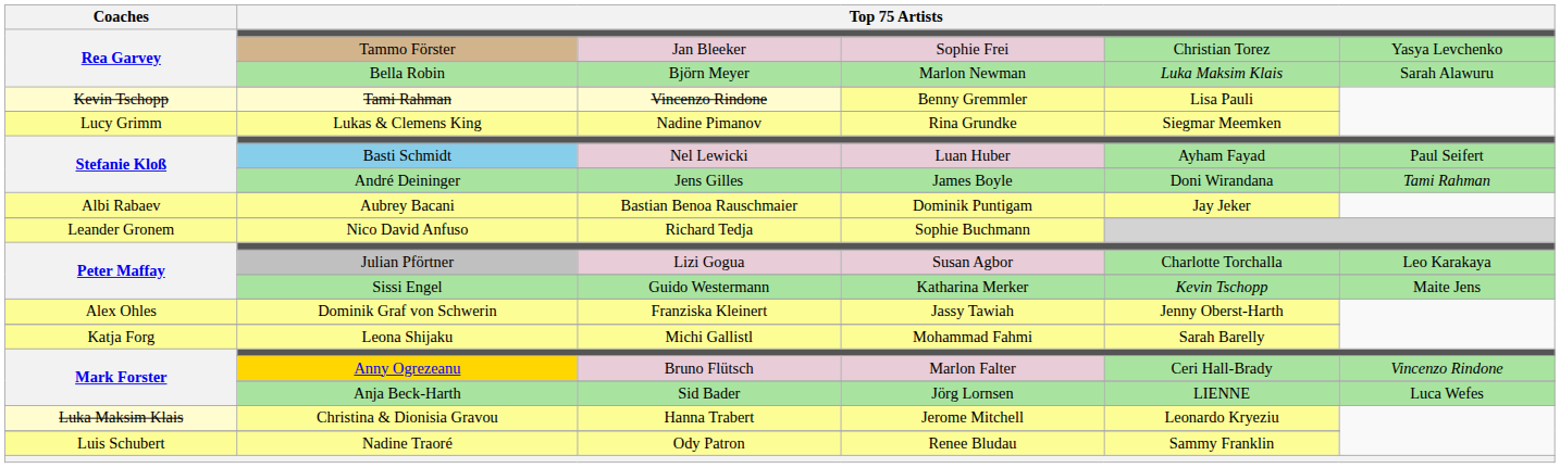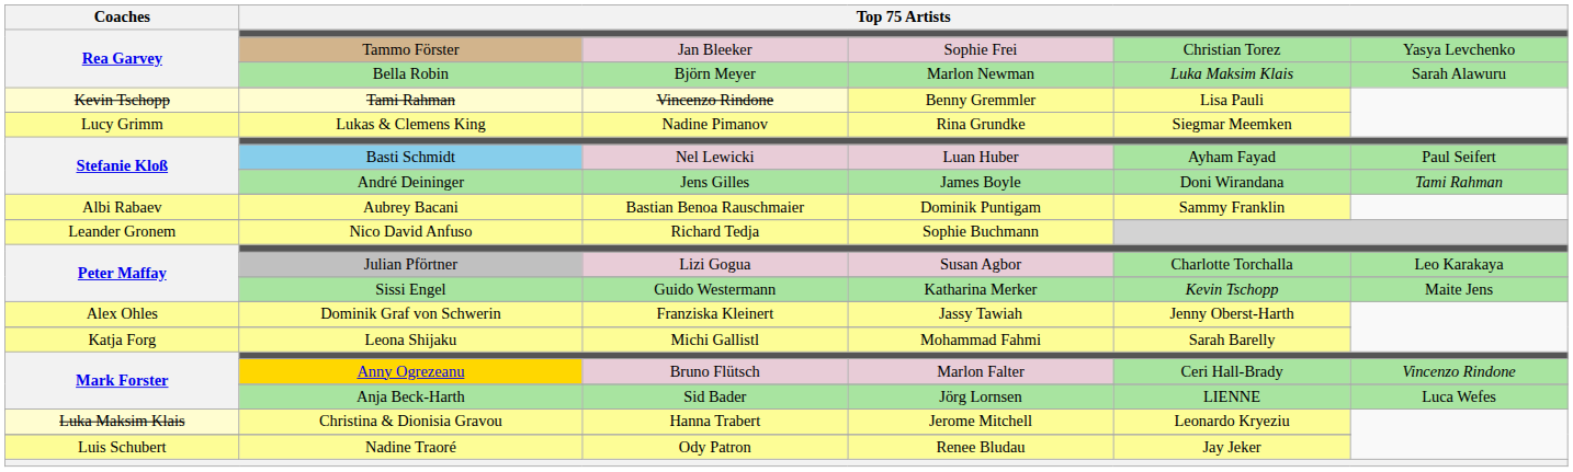 <table class="wikitable" style="text-align:center; width:100%">
 <tr>
 <th scope="col" style="width:15%">Coaches</th>
 <th scope="col" style="width:85%" colspan="5">Top 75 Artists</th>
 </tr>
 <tr>
 <th scope="row" rowspan="5"><a href='#'>Rea Garvey</a></th>
 <td colspan="5" style="background:#555555"></td>
 </tr>
 <tr>
 <td style="background:tan">Tammo Förster</td>
 <td style="width:17%; background:#E8CCD7">Jan Bleeker</td>
 <td style="width:17%; background:#E8CCD7">Sophie Frei</td>
 <td style="background:#A8E4A0">Christian Torez</td>
 <td style="background:#A8E4A0">Yasya Levchenko</td>
 </tr>
 <tr>
 </tr>
 <tr>
 <td style="background:#A8E4A0">Bella Robin</td>
 <td style="background:#A8E4A0">Björn Meyer</td>
 <td style="background:#A8E4A0">Marlon Newman</td>
 <td style="background:#A8E4A0"><em>Luka Maksim Klais</em></td>
 <td style="background:#A8E4A0">Sarah Alawuru</td>
 </tr>
 <tr>
 </tr>
 <tr>
 <td style="background:#FFFDD0"><s>Kevin Tschopp</s></td>
 <td style="background:#FFFDD0"><s>Tami Rahman</s></td>
 <td style="background:#FFFDD0"><s>Vincenzo Rindone</s></td>
 <td style="background:#FDFD96">Benny Gremmler</td>
 <td style="background:#FDFD96">Lisa Pauli</td>
 </tr>
 <tr>
 </tr>
 <tr>
 <td style="background:#FDFD96">Lucy Grimm</td>
 <td style="background:#FDFD96">Lukas & Clemens King</td>
 <td style="background:#FDFD96">Nadine Pimanov</td>
 <td style="background:#FDFD96">Rina Grundke</td>
 <td style="background:#FDFD96">Siegmar Meemken</td>
 </tr>
 <tr>
 <th scope="row" rowspan="5"><a href='#'>Stefanie Kloß</a></th>
 <td colspan="5" style="background:#555555;"></td>
 </tr>
 <tr>
 <td style="background:skyblue">Basti Schmidt</td>
 <td style="background:#E8CCD7">Nel Lewicki</td>
 <td style="background:#E8CCD7">Luan Huber</td>
 <td style="background:#A8E4A0">Ayham Fayad</td>
 <td style="background:#A8E4A0">Paul Seifert</td>
 </tr>
 <tr>
 </tr>
 <tr>
 <td style="background:#A8E4A0">André Deininger</td>
 <td style="background:#A8E4A0">Jens Gilles</td>
 <td style="background:#A8E4A0">James Boyle</td>
 <td style="background:#A8E4A0">Doni Wirandana</td>
 <td style="background:#A8E4A0"><em>Tami Rahman</em></td>
 </tr>
 <tr>
 </tr>
 <tr>
 <td style="background:#FDFD96">Albi Rabaev</td>
 <td style="background:#FDFD96">Aubrey Bacani</td>
 <td style="background:#FDFD96">Bastian Benoa Rauschmaier</td>
 <td style="background:#FDFD96">Dominik Puntigam</td>
-<td style="background:#FDFD96">Jay Jeker</td>
+<td style="background:#FDFD96">Sammy Franklin</td>
 </tr>
 <tr>
 </tr>
 <tr>
 <td style="background:#FDFD96">Leander Gronem</td>
 <td style="background:#FDFD96">Nico David Anfuso</td>
 <td style="background:#FDFD96">Richard Tedja</td>
 <td style="background:#FDFD96">Sophie Buchmann</td>
 <td colspan="2" style="background:lightgrey"></td>
 </tr>
 <tr>
 <th scope="row" rowspan="5"><a href='#'>Peter Maffay</a></th>
 <td colspan="10" style="background:#555555;"></td>
 </tr>
 <tr>
 <td style="background:silver">Julian Pförtner</td>
 <td style="background:#E8CCD7">Lizi Gogua</td>
 <td style="background:#E8CCD7">Susan Agbor</td>
 <td style="background:#A8E4A0">Charlotte Torchalla</td>
 <td style="background:#A8E4A0">Leo Karakaya</td>
 </tr>
 <tr>
 </tr>
 <tr>
 <td style="background:#A8E4A0">Sissi Engel</td>
 <td style="background:#A8E4A0">Guido Westermann</td>
 <td style="background:#A8E4A0">Katharina Merker</td>
 <td style="background:#A8E4A0"><em>Kevin Tschopp</em></td>
 <td style="background:#A8E4A0">Maite Jens</td>
 </tr>
 <tr>
 </tr>
 <tr>
 <td style="background:#FDFD96">Alex Ohles</td>
 <td style="background:#FDFD96">Dominik Graf von Schwerin</td>
 <td style="background:#FDFD96">Franziska Kleinert</td>
 <td style="background:#FDFD96">Jassy Tawiah</td>
 <td style="background:#FDFD96">Jenny Oberst-Harth</td>
 </tr>
 <tr>
 </tr>
 <tr>
 <td style="background:#FDFD96">Katja Forg</td>
 <td style="background:#FDFD96">Leona Shijaku</td>
 <td style="background:#FDFD96">Michi Gallistl</td>
 <td style="background:#FDFD96">Mohammad Fahmi</td>
 <td style="background:#FDFD96">Sarah Barelly</td>
 </tr>
 <tr>
 <th scope="row" rowspan="5"><a href='#'>Mark Forster</a></th>
 <td colspan="5" style="background:#555555;"></td>
 </tr>
 <tr>
 <td style="background:gold"><a href='#'>Anny Ogrezeanu</a></td>
 <td style="background:#E8CCD7">Bruno Flütsch</td>
 <td style="background:#E8CCD7">Marlon Falter</td>
 <td style="background:#A8E4A0">Ceri Hall-Brady</td>
 <td style="background:#A8E4A0"><em>Vincenzo Rindone</em></td>
 </tr>
 <tr>
 </tr>
 <tr>
 <td style="background:#A8E4A0">Anja Beck-Harth</td>
 <td style="background:#A8E4A0">Sid Bader</td>
 <td style="background:#A8E4A0">Jörg Lornsen</td>
 <td style="background:#A8E4A0">LIENNE</td>
 <td style="background:#A8E4A0">Luca Wefes</td>
 </tr>
 <tr>
 </tr>
 <tr>
 <td style="background:#FFFDD0"><s>Luka Maksim Klais</s></td>
 <td style="background:#FDFD96">Christina & Dionisia Gravou</td>
 <td style="background:#FDFD96">Hanna Trabert</td>
 <td style="background:#FDFD96">Jerome Mitchell</td>
 <td style="background:#FDFD96">Leonardo Kryeziu</td>
 </tr>
 <tr>
 </tr>
 <tr>
 <td style="background:#FDFD96">Luis Schubert</td>
 <td style="background:#FDFD96">Nadine Traoré</td>
 <td style="background:#FDFD96">Ody Patron</td>
 <td style="background:#FDFD96">Renee Bludau</td>
-<td style="background:#FDFD96">Sammy Franklin</td>
+<td style="background:#FDFD96">Jay Jeker</td>
 </tr>
 <tr>
 <th style="font-size:90%; line-height:12px" colspan="6"></th>
 </tr>
 </table>
